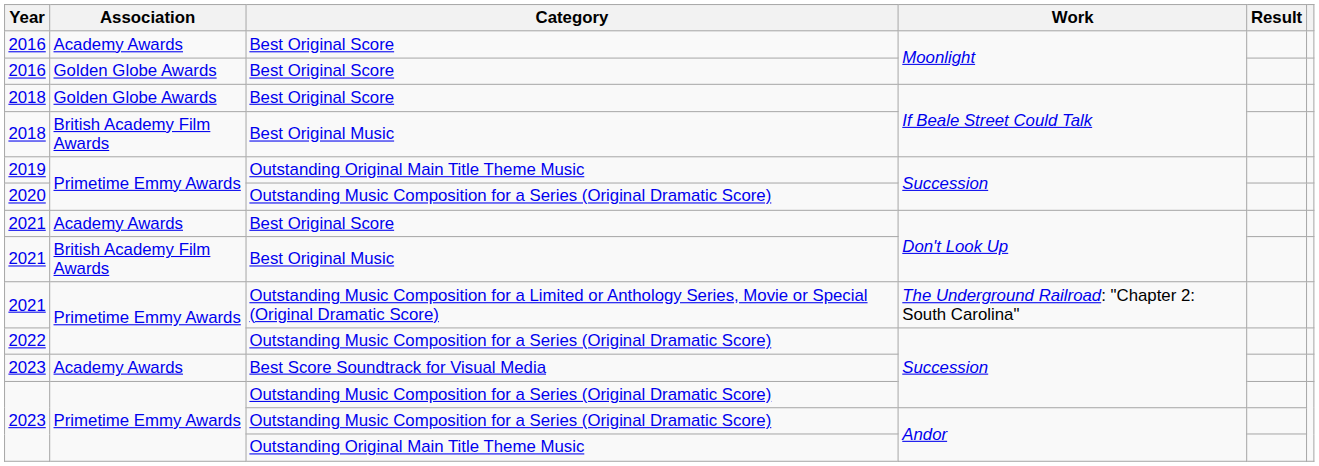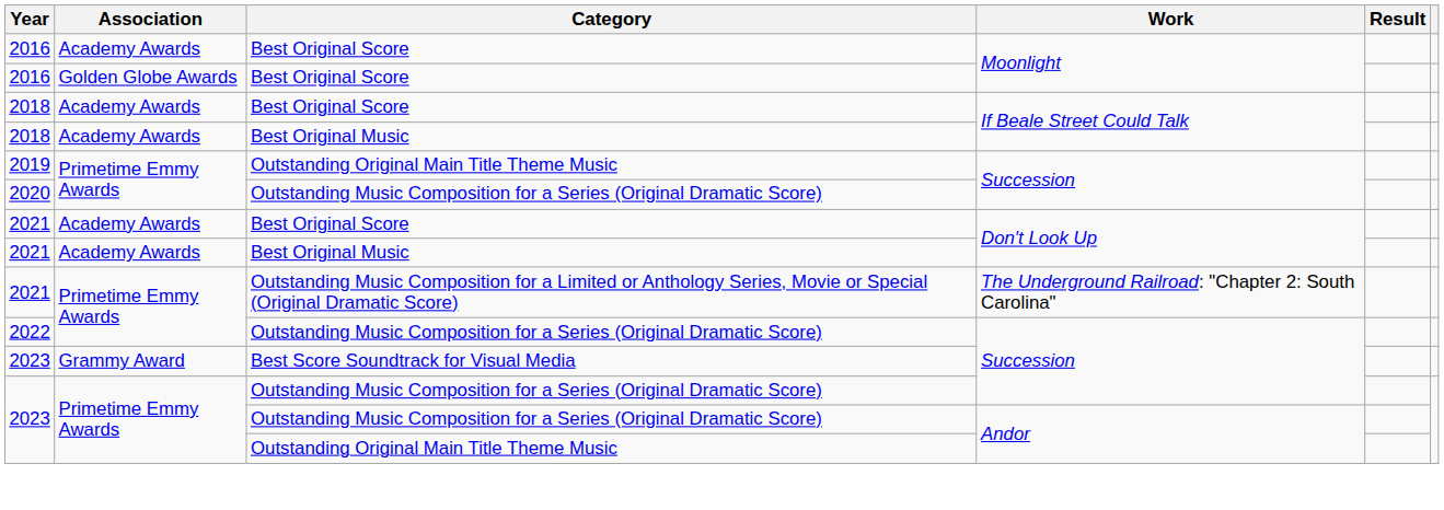 <table class="wikitable unsortable">
 <tr>
 <th>Year</th>
 <th>Association</th>
 <th>Category</th>
 <th>Work</th>
 <th>Result</th>
 <th></th>
 </tr>
 <tr>
 <td><a href='#'>2016</a></td>
 <td><a href='#'>Academy Awards</a></td>
 <td><a href='#'>Best Original Score</a></td>
 <td rowspan=2><em><a href='#'>Moonlight</a></em></td>
 <td></td>
 <td></td>
 </tr>
 <tr>
 <td><a href='#'>2016</a></td>
 <td><a href='#'>Golden Globe Awards</a></td>
 <td><a href='#'>Best Original Score</a></td>
 <td></td>
 <td></td>
 </tr>
 <tr>
 <td><a href='#'>2018</a></td>
-<td><a href='#'>Golden Globe Awards</a></td>
+<td><a href='#'>Academy Awards</a></td>
 <td><a href='#'>Best Original Score</a></td>
 <td rowspan=2><em><a href='#'>If Beale Street Could Talk</a></em></td>
 <td></td>
 <td></td>
 </tr>
 <tr>
 <td><a href='#'>2018</a></td>
-<td><a href='#'>British Academy Film Awards</a></td>
+<td><a href='#'>Academy Awards</a></td>
 <td><a href='#'>Best Original Music</a></td>
 <td></td>
 <td></td>
 </tr>
 <tr>
 <td><a href='#'>2019</a></td>
 <td rowspan=2><a href='#'>Primetime Emmy Awards</a></td>
 <td><a href='#'>Outstanding Original Main Title Theme Music</a></td>
 <td rowspan=2><em><a href='#'>Succession</a></em></td>
 <td></td>
 <td></td>
 </tr>
 <tr>
 <td><a href='#'>2020</a></td>
 <td><a href='#'>Outstanding Music Composition for a Series (Original Dramatic Score)</a></td>
 <td></td>
 <td></td>
 </tr>
 <tr>
 <td><a href='#'>2021</a></td>
 <td><a href='#'>Academy Awards</a></td>
 <td><a href='#'>Best Original Score</a></td>
 <td rowspan=2><em><a href='#'>Don't Look Up</a></em></td>
 <td></td>
 <td></td>
 </tr>
 <tr>
 <td><a href='#'>2021</a></td>
-<td><a href='#'>British Academy Film Awards</a></td>
+<td><a href='#'>Academy Awards</a></td>
 <td><a href='#'>Best Original Music</a></td>
 <td></td>
 <td></td>
 </tr>
 <tr>
 <td><a href='#'>2021</a></td>
 <td rowspan=2><a href='#'>Primetime Emmy Awards</a></td>
 <td><a href='#'>Outstanding Music Composition for a Limited or Anthology Series, Movie or Special (Original Dramatic Score)</a></td>
 <td><em><a href='#'>The Underground Railroad</a></em>: "Chapter 2: South Carolina"</td>
 <td></td>
 <td></td>
 </tr>
 <tr>
 <td><a href='#'>2022</a></td>
 <td><a href='#'>Outstanding Music Composition for a Series (Original Dramatic Score)</a></td>
 <td rowspan="3"><em><a href='#'>Succession</a></em></td>
 <td></td>
 <td></td>
 </tr>
 <tr>
 <td><a href='#'>2023</a></td>
-<td><a href='#'>Academy Awards</a></td>
+<td><a href='#'>Grammy Award</a></td>
 <td><a href='#'>Best Score Soundtrack for Visual Media</a></td>
 <td></td>
 <td></td>
 </tr>
 <tr>
 <td rowspan="3"><a href='#'>2023</a></td>
 <td rowspan="3"><a href='#'>Primetime Emmy Awards</a></td>
 <td><a href='#'>Outstanding Music Composition for a Series (Original Dramatic Score)</a></td>
 <td></td>
 <td rowspan="3"></td>
 </tr>
 <tr>
 <td><a href='#'>Outstanding Music Composition for a Series (Original Dramatic Score)</a></td>
 <td rowspan="2"><em><a href='#'>Andor</a></em></td>
 <td></td>
 </tr>
 <tr>
 <td><a href='#'>Outstanding Original Main Title Theme Music</a></td>
 <td></td>
 </tr>
 </table>
